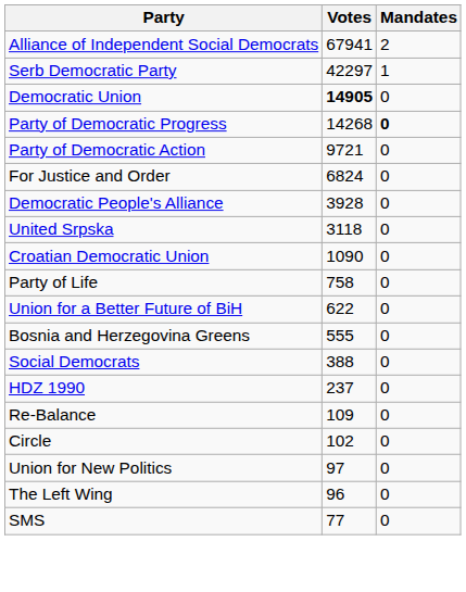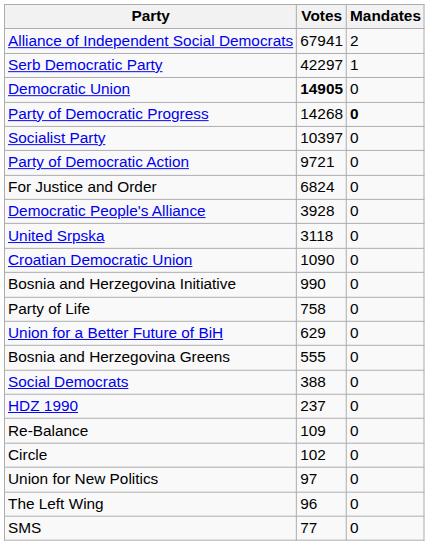 <table class="wikitable" style ="text-align: left">
 <tr>
 <th>Party</th>
 <th>Votes</th>
 <th>Mandates</th>
 </tr>
 <tr>
 <td><a href='#'>Alliance of Independent Social Democrats</a></td>
 <td>67941</td>
 <td>2</td>
 </tr>
 <tr>
 <td><a href='#'>Serb Democratic Party</a></td>
 <td>42297</td>
 <td>1</td>
 </tr>
 <tr>
 <td><a href='#'>Democratic Union</a></td>
 <td><strong>14905</strong></td>
 <td>0</td>
 </tr>
 <tr>
 <td><a href='#'>Party of Democratic Progress</a></td>
 <td>14268</td>
 <td><strong>0</strong></td>
 </tr>
 <tr>
+<td><a href='#'>Socialist Party</a></td>
+<td>10397</td>
+<td>0</td>
+</tr>
+<tr>
 <td><a href='#'>Party of Democratic Action</a></td>
 <td>9721</td>
 <td>0</td>
 </tr>
 <tr>
 <td>For Justice and Order</td>
 <td>6824</td>
 <td>0</td>
 </tr>
 <tr>
 <td><a href='#'>Democratic People's Alliance</a></td>
 <td>3928</td>
 <td>0</td>
 </tr>
 <tr>
 <td><a href='#'>United Srpska</a></td>
 <td>3118</td>
 <td>0</td>
 </tr>
 <tr>
 <td><a href='#'>Croatian Democratic Union</a></td>
 <td>1090</td>
 <td>0</td>
 </tr>
 <tr>
+<td>Bosnia and Herzegovina Initiative</td>
+<td>990</td>
+<td>0</td>
+</tr>
+<tr>
 <td>Party of Life</td>
 <td>758</td>
 <td>0</td>
 </tr>
 <tr>
 <td><a href='#'>Union for a Better Future of BiH</a></td>
-<td>622</td>
+<td>629</td>
 <td>0</td>
 </tr>
 <tr>
 <td>Bosnia and Herzegovina Greens</td>
 <td>555</td>
 <td>0</td>
 </tr>
 <tr>
 <td><a href='#'>Social Democrats</a></td>
 <td>388</td>
 <td>0</td>
 </tr>
 <tr>
 <td><a href='#'>HDZ 1990</a></td>
 <td>237</td>
 <td>0</td>
 </tr>
 <tr>
 <td>Re-Balance</td>
 <td>109</td>
 <td>0</td>
 </tr>
 <tr>
 <td>Circle</td>
 <td>102</td>
 <td>0</td>
 </tr>
 <tr>
 <td>Union for New Politics</td>
 <td>97</td>
 <td>0</td>
 </tr>
 <tr>
 <td>The Left Wing</td>
 <td>96</td>
 <td>0</td>
 </tr>
 <tr>
 <td>SMS</td>
 <td>77</td>
 <td>0</td>
 </tr>
 </table>
